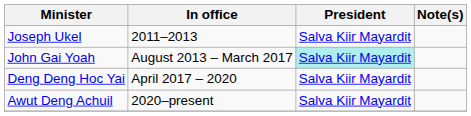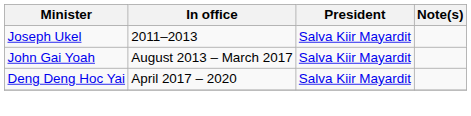 <table class="wikitable">
 <tr>
 <th>Minister</th>
 <th>In office</th>
 <th>President</th>
 <th>Note(s)</th>
 </tr>
 <tr>
 <td><a href='#'>Joseph Ukel</a></td>
 <td>2011–2013</td>
 <td><a href='#'>Salva Kiir Mayardit</a></td>
 </tr>
 <tr>
 <td><a href='#'>John Gai Yoah</a></td>
 <td>August 2013 – March 2017</td>
-<td style="background: paleturquoise;"><a href='#'>Salva Kiir Mayardit</a></td>
+<td><a href='#'>Salva Kiir Mayardit</a></td>
 <td></td>
 </tr>
 <tr>
 <td><a href='#'>Deng Deng Hoc Yai</a></td>
 <td>April 2017 – 2020</td>
 <td><a href='#'>Salva Kiir Mayardit</a></td>
 <td></td>
 </tr>
 <tr>
-<td><a href='#'>Awut Deng Achuil</a></td>
-<td>2020–present</td>
-<td><a href='#'>Salva Kiir Mayardit</a></td>
-<td></td>
-</tr>
-<tr>
 </tr>
 </table>
